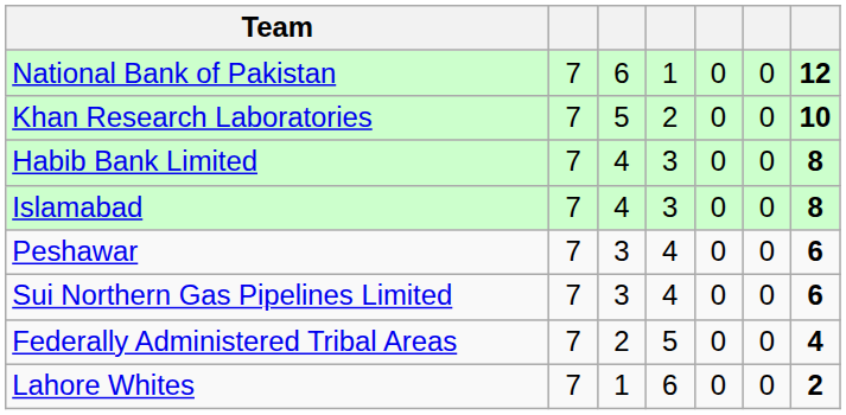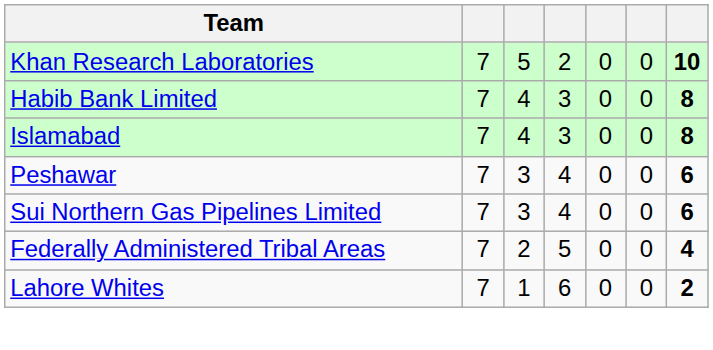 <table class="wikitable" style="text-align:center">
 <tr>
 <th style="width:300px">Team</th>
 <th width="20"></th>
 <th width="20"></th>
 <th width="20"></th>
 <th width="20"></th>
 <th width="20"></th>
 <th width="20"></th>
-</tr>
-<tr style="background:#cfc">
-<td style="text-align:left"><a href='#'>National Bank of Pakistan</a></td>
-<td>7</td>
-<td>6</td>
-<td>1</td>
-<td>0</td>
-<td>0</td>
-<td><strong>12</strong></td>
 </tr>
 <tr style="background:#cfc">
 <td style="text-align:left"><a href='#'>Khan Research Laboratories</a></td>
 <td>7</td>
 <td>5</td>
 <td>2</td>
 <td>0</td>
 <td>0</td>
 <td><strong>10</strong></td>
 </tr>
 <tr style="background:#cfc">
 <td style="text-align:left"><a href='#'>Habib Bank Limited</a></td>
 <td>7</td>
 <td>4</td>
 <td>3</td>
 <td>0</td>
 <td>0</td>
 <td><strong>8</strong></td>
 </tr>
 <tr style="background:#cfc">
 <td style="text-align:left"><a href='#'>Islamabad</a></td>
 <td>7</td>
 <td>4</td>
 <td>3</td>
 <td>0</td>
 <td>0</td>
 <td><strong>8</strong></td>
 </tr>
 <tr>
 <td style="text-align:left"><a href='#'>Peshawar</a></td>
 <td>7</td>
 <td>3</td>
 <td>4</td>
 <td>0</td>
 <td>0</td>
 <td><strong>6</strong></td>
 </tr>
 <tr>
 <td style="text-align:left"><a href='#'>Sui Northern Gas Pipelines Limited</a></td>
 <td>7</td>
 <td>3</td>
 <td>4</td>
 <td>0</td>
 <td>0</td>
 <td><strong>6</strong></td>
 </tr>
 <tr>
 <td style="text-align:left"><a href='#'>Federally Administered Tribal Areas</a></td>
 <td>7</td>
 <td>2</td>
 <td>5</td>
 <td>0</td>
 <td>0</td>
 <td><strong>4</strong></td>
 </tr>
 <tr>
 <td style="text-align:left"><a href='#'>Lahore Whites</a></td>
 <td>7</td>
 <td>1</td>
 <td>6</td>
 <td>0</td>
 <td>0</td>
 <td><strong>2</strong></td>
 </tr>
 </table>
